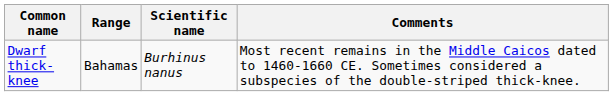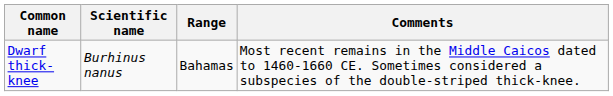 <table class="wikitable sortable">
 <tr>
 <th>Common name</th>
+<th>Scientific name</th>
 <th>Range</th>
-<th>Scientific name</th>
 <th class="unsortable">Comments</th>
 </tr>
 <tr>
 <td><a href='#'>Dwarf thick-knee</a></td>
+<td><em>Burhinus nanus</em></td>
 <td>Bahamas</td>
-<td><em>Burhinus nanus</em></td>
 <td>Most recent remains in the <a href='#'>Middle Caicos</a> dated to 1460-1660 CE. Sometimes considered a subspecies of the double-striped thick-knee.</td>
 </tr>
 </table>
